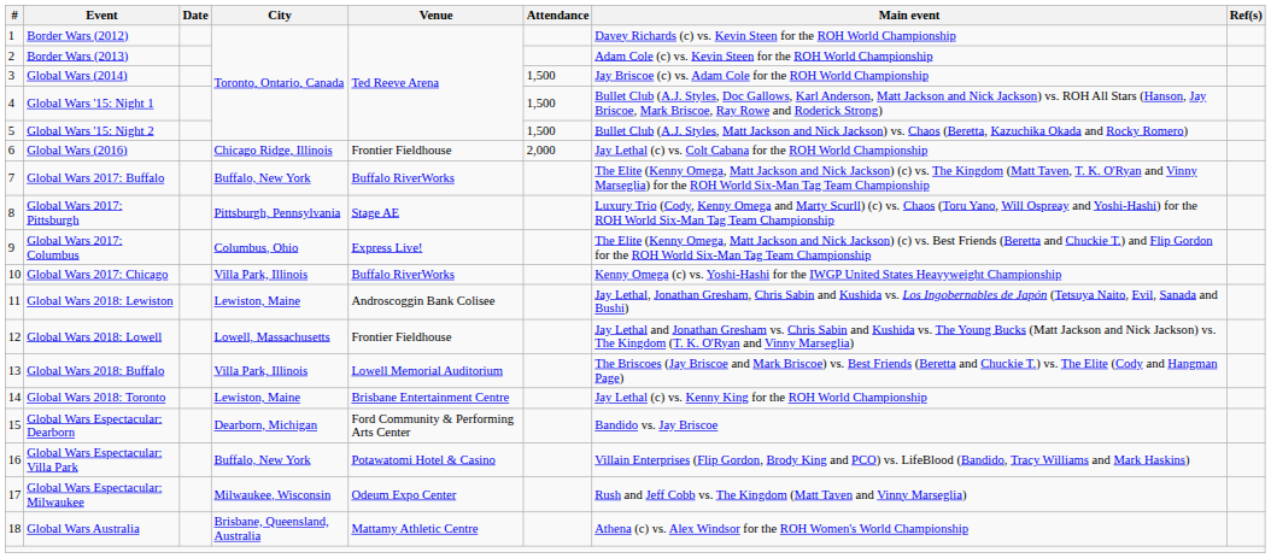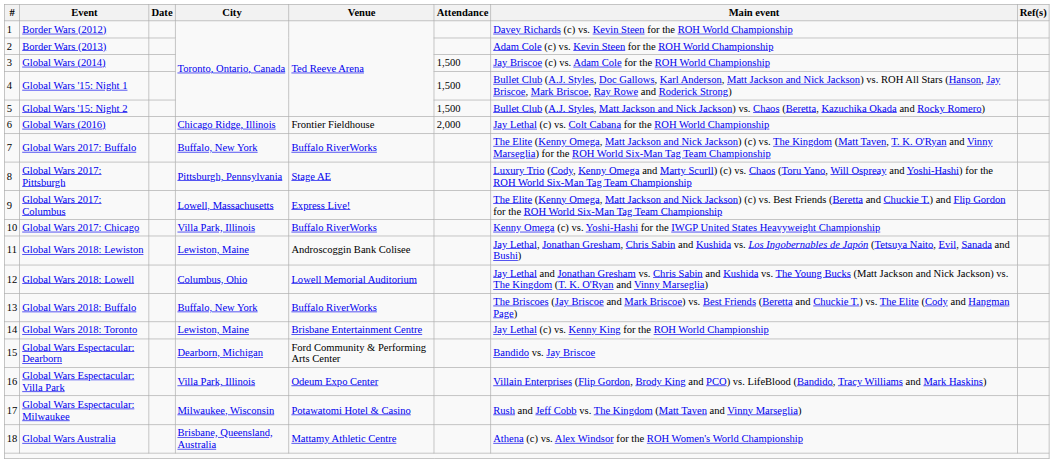 <table class="wikitable sortable" align="center" width=100%>
 <tr>
 <th data-sort-type="number">#</th>
 <th>Event</th>
 <th>Date</th>
 <th>City</th>
 <th>Venue</th>
 <th data-sort-type="number">Attendance</th>
 <th>Main event</th>
 <th>Ref(s)</th>
 </tr>
 <tr>
 <td>1</td>
 <td><a href='#'>Border Wars (2012)</a></td>
 <td></td>
 <td rowspan="5"><a href='#'>Toronto, Ontario, Canada</a></td>
 <td rowspan="5"><a href='#'>Ted Reeve Arena</a></td>
 <td> </td>
 <td align="left"><a href='#'>Davey Richards</a> (c) vs. <a href='#'>Kevin Steen</a> for the <a href='#'>ROH World Championship</a></td>
 <td></td>
 </tr>
 <tr>
 <td>2</td>
 <td><a href='#'>Border Wars (2013)</a></td>
 <td></td>
 <td> </td>
 <td align="left"><a href='#'>Adam Cole</a> (c) vs. <a href='#'>Kevin Steen</a> for the <a href='#'>ROH World Championship</a></td>
 <td></td>
 </tr>
 <tr>
 <td>3</td>
 <td><a href='#'>Global Wars (2014)</a></td>
 <td></td>
 <td>1,500</td>
 <td align="left"><a href='#'>Jay Briscoe</a> (c) vs. <a href='#'>Adam Cole</a> for the <a href='#'>ROH World Championship</a></td>
 <td></td>
 </tr>
 <tr>
 <td>4</td>
 <td><a href='#'>Global Wars '15: Night 1</a></td>
 <td></td>
 <td>1,500</td>
 <td align="left"><a href='#'>Bullet Club</a> (<a href='#'>A.J. Styles</a>, <a href='#'>Doc Gallows</a>, <a href='#'>Karl Anderson</a>, <a href='#'>Matt Jackson and Nick Jackson</a>) vs. ROH All Stars (<a href='#'>Hanson</a>, <a href='#'>Jay Briscoe</a>, <a href='#'>Mark Briscoe</a>, <a href='#'>Ray Rowe</a> and <a href='#'>Roderick Strong</a>)</td>
 <td></td>
 </tr>
 <tr>
 <td>5</td>
 <td><a href='#'>Global Wars '15: Night 2</a></td>
 <td></td>
 <td>1,500</td>
 <td align="left"><a href='#'>Bullet Club</a> (<a href='#'>A.J. Styles</a>, <a href='#'>Matt Jackson and Nick Jackson</a>) vs. <a href='#'>Chaos</a> (<a href='#'>Beretta</a>, <a href='#'>Kazuchika Okada</a> and <a href='#'>Rocky Romero</a>)</td>
 <td></td>
 </tr>
 <tr>
 <td>6</td>
 <td><a href='#'>Global Wars (2016)</a></td>
 <td></td>
 <td><a href='#'>Chicago Ridge, Illinois</a></td>
 <td>Frontier Fieldhouse</td>
 <td>2,000</td>
 <td align="left"><a href='#'>Jay Lethal</a> (c) vs. <a href='#'>Colt Cabana</a> for the <a href='#'>ROH World Championship</a></td>
 <td></td>
 </tr>
 <tr>
 <td>7</td>
 <td><a href='#'>Global Wars 2017: Buffalo</a></td>
 <td></td>
 <td><a href='#'>Buffalo, New York</a></td>
 <td><a href='#'>Buffalo RiverWorks</a></td>
 <td> </td>
 <td align="left"><a href='#'>The Elite</a> (<a href='#'>Kenny Omega</a>, <a href='#'>Matt Jackson and Nick Jackson</a>) (c) vs. <a href='#'>The Kingdom</a> (<a href='#'>Matt Taven</a>, <a href='#'>T. K. O'Ryan</a> and <a href='#'>Vinny Marseglia</a>) for the <a href='#'>ROH World Six-Man Tag Team Championship</a></td>
 <td></td>
 </tr>
 <tr>
 <td>8</td>
 <td><a href='#'>Global Wars 2017: Pittsburgh</a></td>
 <td></td>
 <td><a href='#'>Pittsburgh, Pennsylvania</a></td>
 <td><a href='#'>Stage AE</a></td>
 <td> </td>
 <td align="left"><a href='#'>Luxury Trio</a> (<a href='#'>Cody</a>, <a href='#'>Kenny Omega</a> and <a href='#'>Marty Scurll</a>) (c) vs. <a href='#'>Chaos</a> (<a href='#'>Toru Yano</a>, <a href='#'>Will Ospreay</a> and <a href='#'>Yoshi-Hashi</a>) for the <a href='#'>ROH World Six-Man Tag Team Championship</a></td>
 <td></td>
 </tr>
 <tr>
 <td>9</td>
 <td><a href='#'>Global Wars 2017: Columbus</a></td>
 <td></td>
-<td><a href='#'>Columbus, Ohio</a></td>
+<td><a href='#'>Lowell, Massachusetts</a></td>
 <td><a href='#'>Express Live!</a></td>
 <td> </td>
 <td align="left"><a href='#'>The Elite</a> (<a href='#'>Kenny Omega</a>, <a href='#'>Matt Jackson and Nick Jackson</a>) (c) vs. Best Friends (<a href='#'>Beretta</a> and <a href='#'>Chuckie T.</a>) and <a href='#'>Flip Gordon</a> for the <a href='#'>ROH World Six-Man Tag Team Championship</a></td>
 <td></td>
 </tr>
 <tr>
 <td>10</td>
 <td><a href='#'>Global Wars 2017: Chicago</a></td>
 <td></td>
 <td><a href='#'>Villa Park, Illinois</a></td>
 <td><a href='#'>Buffalo RiverWorks</a></td>
 <td> </td>
 <td align="left"><a href='#'>Kenny Omega</a> (c) vs. <a href='#'>Yoshi-Hashi</a> for the <a href='#'>IWGP United States Heavyweight Championship</a></td>
 <td></td>
 </tr>
 <tr>
 <td>11</td>
 <td><a href='#'>Global Wars 2018: Lewiston</a></td>
 <td></td>
 <td><a href='#'>Lewiston, Maine</a></td>
 <td>Androscoggin Bank Colisee</td>
 <td> </td>
 <td align="left"><a href='#'>Jay Lethal</a>, <a href='#'>Jonathan Gresham</a>, <a href='#'>Chris Sabin</a> and <a href='#'>Kushida</a> vs. <em><a href='#'>Los Ingobernables de Japón</a></em> (<a href='#'>Tetsuya Naito</a>, <a href='#'>Evil</a>, <a href='#'>Sanada</a> and <a href='#'>Bushi</a>)</td>
 <td> </td>
 </tr>
 <tr>
 <td>12</td>
 <td><a href='#'>Global Wars 2018: Lowell</a></td>
 <td></td>
-<td><a href='#'>Lowell, Massachusetts</a></td>
-<td>Frontier Fieldhouse</td>
+<td><a href='#'>Columbus, Ohio</a></td>
+<td><a href='#'>Lowell Memorial Auditorium</a></td>
 <td> </td>
 <td align="left"><a href='#'>Jay Lethal</a> and <a href='#'>Jonathan Gresham</a> vs. <a href='#'>Chris Sabin</a> and <a href='#'>Kushida</a> vs. <a href='#'>The Young Bucks</a> (Matt Jackson and Nick Jackson) vs. <a href='#'>The Kingdom</a> (<a href='#'>T. K. O'Ryan</a> and <a href='#'>Vinny Marseglia</a>)</td>
 <td> </td>
 </tr>
 <tr>
 <td>13</td>
 <td><a href='#'>Global Wars 2018: Buffalo</a></td>
 <td></td>
-<td><a href='#'>Villa Park, Illinois</a></td>
-<td><a href='#'>Lowell Memorial Auditorium</a></td>
+<td><a href='#'>Buffalo, New York</a></td>
+<td><a href='#'>Buffalo RiverWorks</a></td>
 <td> </td>
 <td align="left"><a href='#'>The Briscoes</a> (<a href='#'>Jay Briscoe</a> and <a href='#'>Mark Briscoe</a>) vs. <a href='#'>Best Friends</a> (<a href='#'>Beretta</a> and <a href='#'>Chuckie T.</a>) vs. <a href='#'>The Elite</a> (<a href='#'>Cody</a> and <a href='#'>Hangman Page</a>)</td>
 <td> </td>
 </tr>
 <tr>
 <td>14</td>
 <td {{sort><a href='#'>Global Wars 2018: Toronto</a></td>
 <td></td>
 <td><a href='#'>Lewiston, Maine</a></td>
 <td><a href='#'>Brisbane Entertainment Centre</a></td>
 <td> </td>
 <td align="left"><a href='#'>Jay Lethal</a> (c) vs. <a href='#'>Kenny King</a> for the <a href='#'>ROH World Championship</a></td>
 <td> </td>
 </tr>
 <tr>
 <td>15</td>
 <td><a href='#'>Global Wars Espectacular: Dearborn</a></td>
 <td></td>
 <td><a href='#'>Dearborn, Michigan</a></td>
 <td>Ford Community & Performing Arts Center</td>
 <td> </td>
 <td align="left"><a href='#'>Bandido</a> vs. <a href='#'>Jay Briscoe</a></td>
 <td></td>
 </tr>
 <tr>
 <td>16</td>
 <td><a href='#'>Global Wars Espectacular: Villa Park</a></td>
 <td></td>
-<td><a href='#'>Buffalo, New York</a></td>
-<td><a href='#'>Potawatomi Hotel & Casino</a></td>
+<td><a href='#'>Villa Park, Illinois</a></td>
+<td><a href='#'>Odeum Expo Center</a></td>
 <td> </td>
 <td align="left"><a href='#'>Villain Enterprises</a> (<a href='#'>Flip Gordon</a>, <a href='#'>Brody King</a> and <a href='#'>PCO</a>) vs. LifeBlood (<a href='#'>Bandido</a>, <a href='#'>Tracy Williams</a> and <a href='#'>Mark Haskins</a>)</td>
 <td></td>
 </tr>
 <tr>
 <td>17</td>
 <td><a href='#'>Global Wars Espectacular: Milwaukee</a></td>
 <td></td>
 <td><a href='#'>Milwaukee, Wisconsin</a></td>
-<td><a href='#'>Odeum Expo Center</a></td>
+<td><a href='#'>Potawatomi Hotel & Casino</a></td>
 <td> </td>
 <td align="left"><a href='#'>Rush</a> and <a href='#'>Jeff Cobb</a> vs. <a href='#'>The Kingdom</a> (<a href='#'>Matt Taven</a> and <a href='#'>Vinny Marseglia</a>)</td>
 <td></td>
 </tr>
 <tr>
 <td>18</td>
 <td><a href='#'>Global Wars Australia</a></td>
 <td></td>
 <td><a href='#'>Brisbane, Queensland, Australia</a></td>
 <td><a href='#'>Mattamy Athletic Centre</a></td>
 <td> </td>
 <td align="left"><a href='#'>Athena</a> (c) vs. <a href='#'>Alex Windsor</a> for the <a href='#'>ROH Women's World Championship</a></td>
 <td></td>
 </tr>
 <tr>
 <td colspan="8"></td>
 </tr>
 </table>
